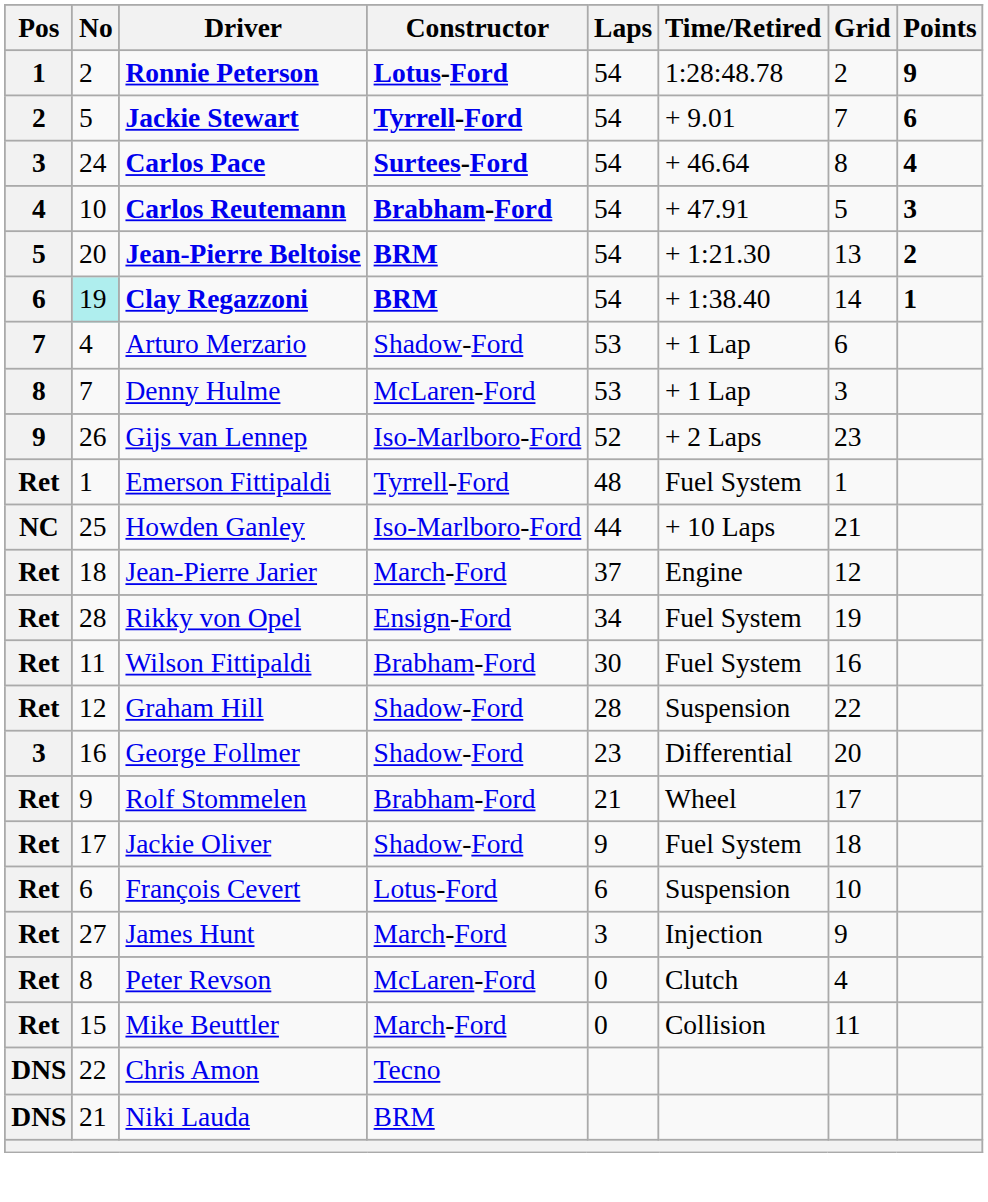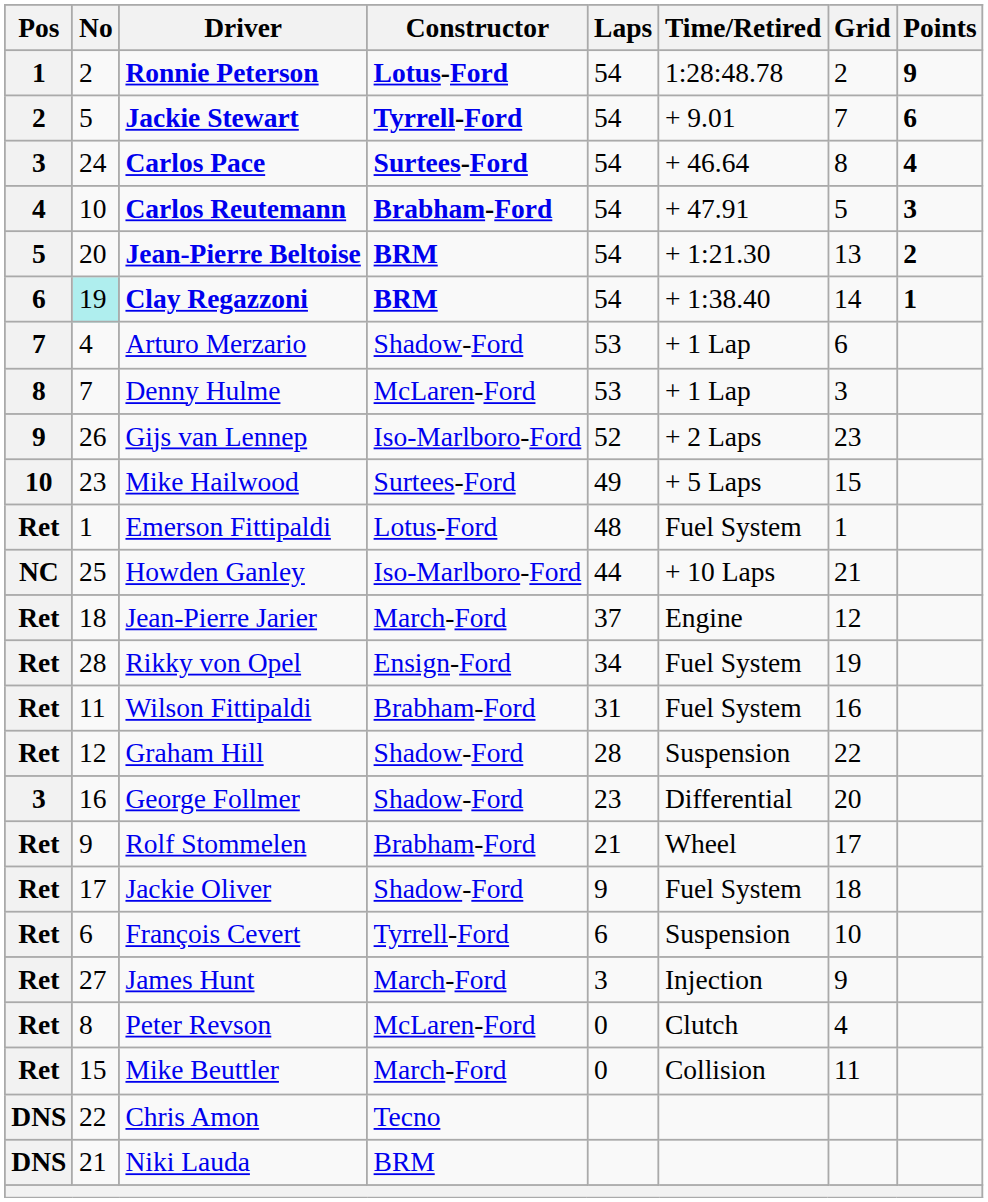 <table class="wikitable" style="font-size: 95%;">
 <tr>
 <th>Pos</th>
 <th>No</th>
 <th>Driver</th>
 <th>Constructor</th>
 <th>Laps</th>
 <th>Time/Retired</th>
 <th>Grid</th>
 <th>Points</th>
 </tr>
 <tr>
 <th>1</th>
 <td>2</td>
 <td> <strong><a href='#'>Ronnie Peterson</a></strong></td>
 <td><strong><a href='#'>Lotus</a>-<a href='#'>Ford</a></strong></td>
 <td>54</td>
 <td>1:28:48.78</td>
 <td>2</td>
 <td><strong>9</strong></td>
 </tr>
 <tr>
 <th>2</th>
 <td>5</td>
 <td> <strong><a href='#'>Jackie Stewart</a></strong></td>
 <td><strong><a href='#'>Tyrrell</a>-<a href='#'>Ford</a></strong></td>
 <td>54</td>
 <td>+ 9.01</td>
 <td>7</td>
 <td><strong>6</strong></td>
 </tr>
 <tr>
 <th>3</th>
 <td>24</td>
 <td> <strong><a href='#'>Carlos Pace</a></strong></td>
 <td><strong><a href='#'>Surtees</a>-<a href='#'>Ford</a></strong></td>
 <td>54</td>
 <td>+ 46.64</td>
 <td>8</td>
 <td><strong>4</strong></td>
 </tr>
 <tr>
 <th>4</th>
 <td>10</td>
 <td> <strong><a href='#'>Carlos Reutemann</a></strong></td>
 <td><strong><a href='#'>Brabham</a>-<a href='#'>Ford</a></strong></td>
 <td>54</td>
 <td>+ 47.91</td>
 <td>5</td>
 <td><strong>3</strong></td>
 </tr>
 <tr>
 <th>5</th>
 <td>20</td>
 <td> <strong><a href='#'>Jean-Pierre Beltoise</a></strong></td>
 <td><strong><a href='#'>BRM</a></strong></td>
 <td>54</td>
 <td>+ 1:21.30</td>
 <td>13</td>
 <td><strong>2</strong></td>
 </tr>
 <tr>
 <th>6</th>
 <td style="background: paleturquoise;">19</td>
 <td> <strong><a href='#'>Clay Regazzoni</a></strong></td>
 <td><strong><a href='#'>BRM</a></strong></td>
 <td>54</td>
 <td>+ 1:38.40</td>
 <td>14</td>
 <td><strong>1</strong></td>
 </tr>
 <tr>
 <th>7</th>
 <td>4</td>
 <td> <a href='#'>Arturo Merzario</a></td>
 <td><a href='#'>Shadow</a>-<a href='#'>Ford</a></td>
 <td>53</td>
 <td>+ 1 Lap</td>
 <td>6</td>
 <td> </td>
 </tr>
 <tr>
 <th>8</th>
 <td>7</td>
 <td> <a href='#'>Denny Hulme</a></td>
 <td><a href='#'>McLaren</a>-<a href='#'>Ford</a></td>
 <td>53</td>
 <td>+ 1 Lap</td>
 <td>3</td>
 <td> </td>
 </tr>
 <tr>
 <th>9</th>
 <td>26</td>
 <td> <a href='#'>Gijs van Lennep</a></td>
 <td><a href='#'>Iso-Marlboro</a>-<a href='#'>Ford</a></td>
 <td>52</td>
 <td>+ 2 Laps</td>
 <td>23</td>
 <td> </td>
 </tr>
 <tr>
+<th>10</th>
+<td>23</td>
+<td> <a href='#'>Mike Hailwood</a></td>
+<td><a href='#'>Surtees</a>-<a href='#'>Ford</a></td>
+<td>49</td>
+<td>+ 5 Laps</td>
+<td>15</td>
+<td> </td>
+</tr>
+<tr>
 <th>Ret</th>
 <td>1</td>
 <td> <a href='#'>Emerson Fittipaldi</a></td>
-<td><a href='#'>Tyrrell</a>-<a href='#'>Ford</a></td>
+<td><a href='#'>Lotus</a>-<a href='#'>Ford</a></td>
 <td>48</td>
 <td>Fuel System</td>
 <td>1</td>
 <td> </td>
 </tr>
 <tr>
 <th>NC</th>
 <td>25</td>
 <td> <a href='#'>Howden Ganley</a></td>
 <td><a href='#'>Iso-Marlboro</a>-<a href='#'>Ford</a></td>
 <td>44</td>
 <td>+ 10 Laps</td>
 <td>21</td>
 <td> </td>
 </tr>
 <tr>
 <th>Ret</th>
 <td>18</td>
 <td> <a href='#'>Jean-Pierre Jarier</a></td>
 <td><a href='#'>March</a>-<a href='#'>Ford</a></td>
 <td>37</td>
 <td>Engine</td>
 <td>12</td>
 <td> </td>
 </tr>
 <tr>
 <th>Ret</th>
 <td>28</td>
 <td> <a href='#'>Rikky von Opel</a></td>
 <td><a href='#'>Ensign</a>-<a href='#'>Ford</a></td>
 <td>34</td>
 <td>Fuel System</td>
 <td>19</td>
 <td> </td>
 </tr>
 <tr>
 <th>Ret</th>
 <td>11</td>
 <td> <a href='#'>Wilson Fittipaldi</a></td>
 <td><a href='#'>Brabham</a>-<a href='#'>Ford</a></td>
-<td>30</td>
+<td>31</td>
 <td>Fuel System</td>
 <td>16</td>
 <td> </td>
 </tr>
 <tr>
 <th>Ret</th>
 <td>12</td>
 <td> <a href='#'>Graham Hill</a></td>
 <td><a href='#'>Shadow</a>-<a href='#'>Ford</a></td>
 <td>28</td>
 <td>Suspension</td>
 <td>22</td>
 <td> </td>
 </tr>
 <tr>
 <th>3</th>
 <td>16</td>
 <td> <a href='#'>George Follmer</a></td>
 <td><a href='#'>Shadow</a>-<a href='#'>Ford</a></td>
 <td>23</td>
 <td>Differential</td>
 <td>20</td>
 <td> </td>
 </tr>
 <tr>
 <th>Ret</th>
 <td>9</td>
 <td> <a href='#'>Rolf Stommelen</a></td>
 <td><a href='#'>Brabham</a>-<a href='#'>Ford</a></td>
 <td>21</td>
 <td>Wheel</td>
 <td>17</td>
 <td> </td>
 </tr>
 <tr>
 <th>Ret</th>
 <td>17</td>
 <td> <a href='#'>Jackie Oliver</a></td>
 <td><a href='#'>Shadow</a>-<a href='#'>Ford</a></td>
 <td>9</td>
 <td>Fuel System</td>
 <td>18</td>
 <td> </td>
 </tr>
 <tr>
 <th>Ret</th>
 <td>6</td>
 <td> <a href='#'>François Cevert</a></td>
-<td><a href='#'>Lotus</a>-<a href='#'>Ford</a></td>
+<td><a href='#'>Tyrrell</a>-<a href='#'>Ford</a></td>
 <td>6</td>
 <td>Suspension</td>
 <td>10</td>
 <td> </td>
 </tr>
 <tr>
 <th>Ret</th>
 <td>27</td>
 <td> <a href='#'>James Hunt</a></td>
 <td><a href='#'>March</a>-<a href='#'>Ford</a></td>
 <td>3</td>
 <td>Injection</td>
 <td>9</td>
 <td> </td>
 </tr>
 <tr>
 <th>Ret</th>
 <td>8</td>
 <td> <a href='#'>Peter Revson</a></td>
 <td><a href='#'>McLaren</a>-<a href='#'>Ford</a></td>
 <td>0</td>
 <td>Clutch</td>
 <td>4</td>
 <td> </td>
 </tr>
 <tr>
 <th>Ret</th>
 <td>15</td>
 <td> <a href='#'>Mike Beuttler</a></td>
 <td><a href='#'>March</a>-<a href='#'>Ford</a></td>
 <td>0</td>
 <td>Collision</td>
 <td>11</td>
 <td> </td>
 </tr>
 <tr>
 <th>DNS</th>
 <td>22</td>
 <td> <a href='#'>Chris Amon</a></td>
 <td><a href='#'>Tecno</a></td>
 <td></td>
 <td></td>
 <td></td>
 <td></td>
 </tr>
 <tr>
 <th>DNS</th>
 <td>21</td>
 <td> <a href='#'>Niki Lauda</a></td>
 <td><a href='#'>BRM</a></td>
 <td></td>
 <td></td>
 <td></td>
 <td></td>
 </tr>
 <tr>
 <th colspan="8"></th>
 </tr>
 </table>
